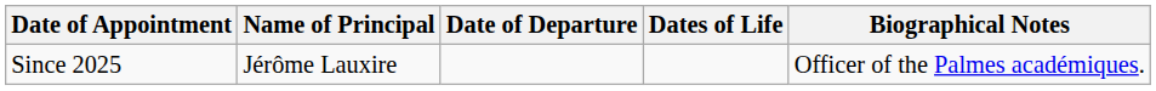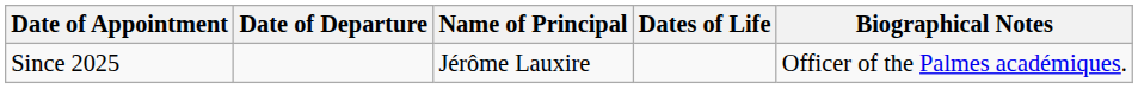 <table class="wikitable alternance centre">
 <tr>
 <th scope="col">Date of Appointment</th>
+<th scope="col">Date of Departure</th>
 <th scope="col">Name of Principal</th>
-<th scope="col">Date of Departure</th>
 <th scope="col">Dates of Life</th>
 <th scope="col">Biographical Notes</th>
 </tr>
 <tr>
 <td>Since 2025</td>
+<td></td>
 <td>Jérôme Lauxire</td>
-<td></td>
 <td></td>
 <td>Officer of the <a href='#'>Palmes académiques</a>.</td>
 </tr>
 </table>
